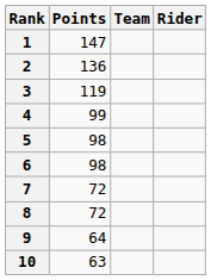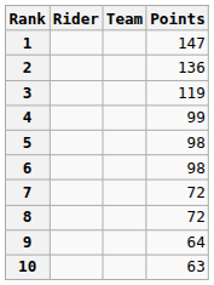 <table class="wikitable">
 <tr>
 <th scope="col">Rank</th>
+<th scope="col">Rider</th>
+<th scope="col">Team</th>
 <th scope="col">Points</th>
-<th scope="col">Team</th>
-<th scope="col">Rider</th>
 </tr>
 <tr>
 <th scope="row">1</th>
+<td>  </td>
+<td></td>
 <td style="text-align:right;">147</td>
-<td></td>
-<td>  </td>
 </tr>
 <tr>
 <th scope="row">2</th>
+<td> </td>
+<td></td>
 <td style="text-align:right;">136</td>
-<td></td>
-<td> </td>
 </tr>
 <tr>
 <th scope="row">3</th>
-<td style="text-align:right;">119</td>
 <td></td>
 <td></td>
+<td style="text-align:right;">119</td>
 </tr>
 <tr>
 <th scope="row">4</th>
-<td style="text-align:right;">99</td>
 <td></td>
 <td></td>
+<td style="text-align:right;">99</td>
 </tr>
 <tr>
 <th scope="row">5</th>
+<td> </td>
+<td></td>
 <td style="text-align:right;">98</td>
-<td></td>
-<td> </td>
 </tr>
 <tr>
 <th scope="row">6</th>
-<td style="text-align:right;">98</td>
 <td></td>
 <td></td>
+<td style="text-align:right;">98</td>
 </tr>
 <tr>
 <th scope="row">7</th>
-<td style="text-align:right;">72</td>
 <td></td>
 <td></td>
+<td style="text-align:right;">72</td>
 </tr>
 <tr>
 <th scope="row">8</th>
-<td style="text-align:right;">72</td>
 <td></td>
 <td></td>
+<td style="text-align:right;">72</td>
 </tr>
 <tr>
 <th scope="row">9</th>
-<td style="text-align:right;">64</td>
 <td></td>
 <td></td>
+<td style="text-align:right;">64</td>
 </tr>
 <tr>
 <th scope="row">10</th>
-<td style="text-align:right;">63</td>
 <td></td>
 <td></td>
+<td style="text-align:right;">63</td>
 </tr>
 </table>
